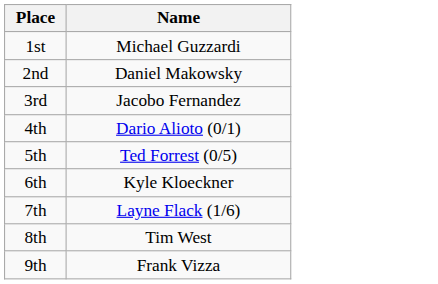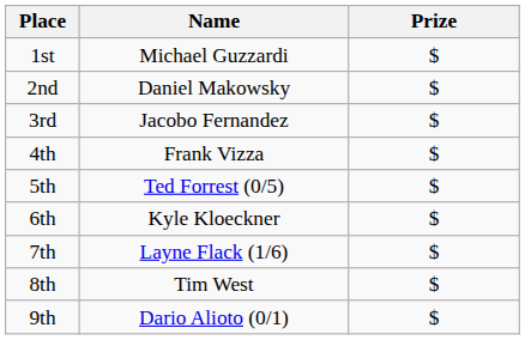 <table class="wikitable">
 <tr>
 <th width="50">Place</th>
 <th width="200">Name</th>
+<th width="125">Prize</th>
 </tr>
 <tr>
 <td align = "center">1st</td>
 <td align = "center">Michael Guzzardi</td>
+<td align = "center">$</td>
 </tr>
 <tr>
 <td align = "center">2nd</td>
 <td align = "center">Daniel Makowsky</td>
+<td align = "center">$</td>
 </tr>
 <tr>
 <td align = "center">3rd</td>
 <td align = "center">Jacobo Fernandez</td>
+<td align = "center">$</td>
 </tr>
 <tr>
 <td align = "center">4th</td>
-<td align = "center"><a href='#'>Dario Alioto</a> (0/1)</td>
+<td align = "center">Frank Vizza</td>
+<td align = "center">$</td>
 </tr>
 <tr>
 <td align = "center">5th</td>
 <td align = "center"><a href='#'>Ted Forrest</a> (0/5)</td>
+<td align = "center">$</td>
 </tr>
 <tr>
 <td align = "center">6th</td>
 <td align = "center">Kyle Kloeckner</td>
+<td align = "center">$</td>
 </tr>
 <tr>
 <td align = "center">7th</td>
 <td align = "center"><a href='#'>Layne Flack</a> (1/6)</td>
+<td align = "center">$</td>
 </tr>
 <tr>
 <td align = "center">8th</td>
 <td align = "center">Tim West</td>
+<td align = "center">$</td>
 </tr>
 <tr>
 <td align = "center">9th</td>
-<td align = "center">Frank Vizza</td>
+<td align = "center"><a href='#'>Dario Alioto</a> (0/1)</td>
+<td align = "center">$</td>
 </tr>
 </table>
